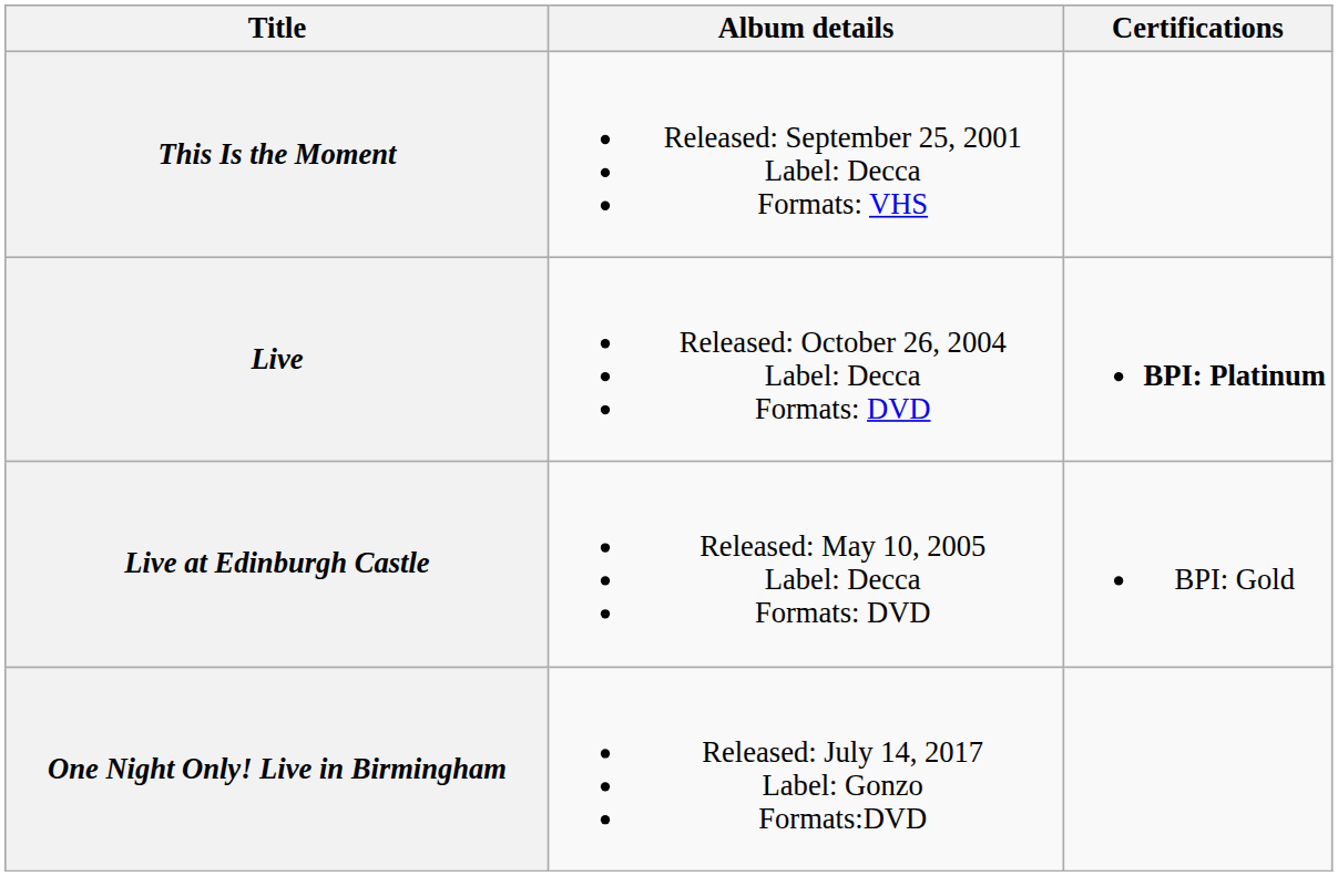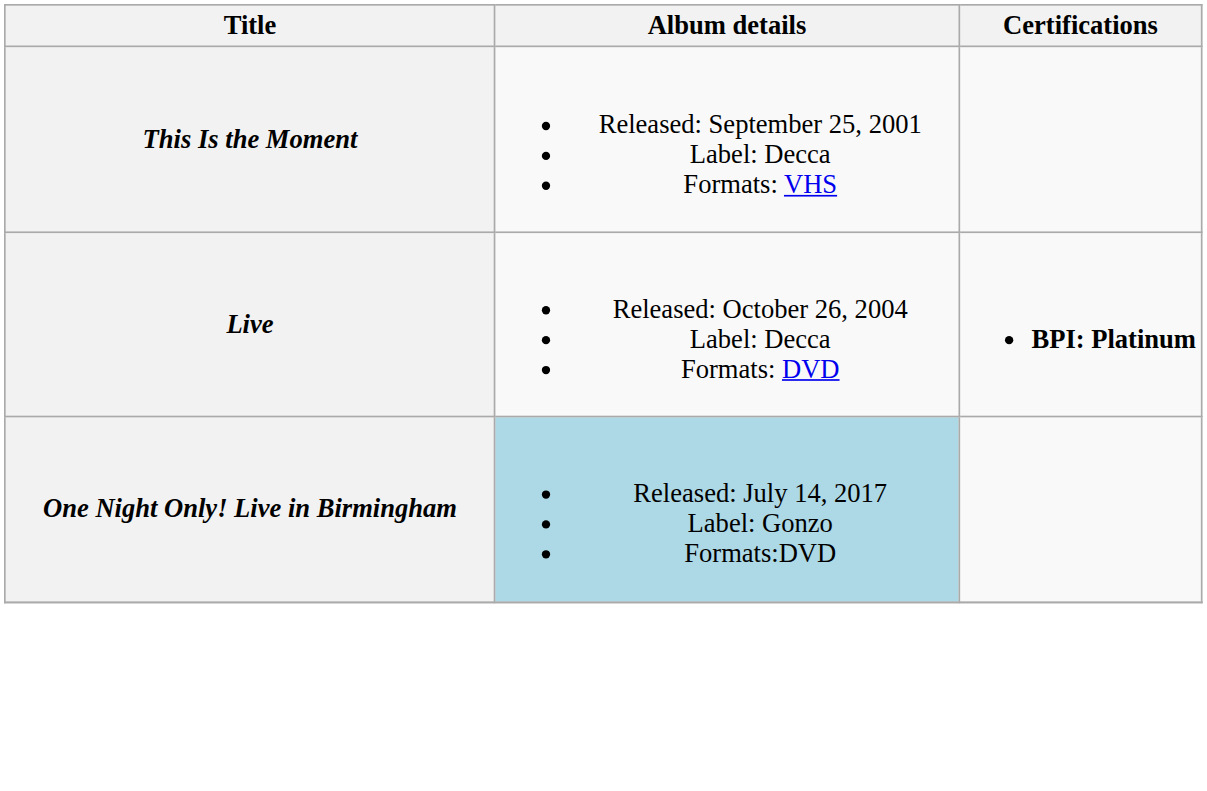 <table class="wikitable plainrowheaders" style="text-align:center;" border="1">
 <tr>
 <th style="width:18em;">Title</th>
 <th style="width:17em;">Album details</th>
 <th>Certifications</th>
 </tr>
 <tr>
 <th scope="row"><em>This Is the Moment</em></th>
 <td><br><ul><li>Released: September 25, 2001</li><li>Label: Decca</li><li>Formats: <a href='#'>VHS</a></li></ul></td>
 <td></td>
 </tr>
 <tr>
 <th scope="row"><em>Live</em></th>
 <td><br><ul><li>Released: October 26, 2004</li><li>Label: Decca</li><li>Formats: <a href='#'>DVD</a></li></ul></td>
 <td><strong><br><ul><li>BPI: Platinum</li></ul></strong></td>
 </tr>
 <tr>
-<th scope="row"><em>Live at Edinburgh Castle</em></th>
-<td><br><ul><li>Released: May 10, 2005</li><li>Label: Decca</li><li>Formats: DVD</li></ul></td>
-<td><br><ul><li>BPI: Gold</li></ul></td>
-</tr>
-<tr>
 <th scope="row"><em>One Night Only! Live in Birmingham</em></th>
-<td><br><ul><li>Released: July 14, 2017</li><li>Label: Gonzo</li><li>Formats:DVD</li></ul></td>
+<td style="background: lightblue;"><br><ul><li>Released: July 14, 2017</li><li>Label: Gonzo</li><li>Formats:DVD</li></ul></td>
 <td></td>
 </tr>
 <tr>
 </tr>
 </table>
